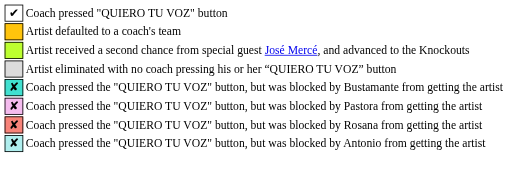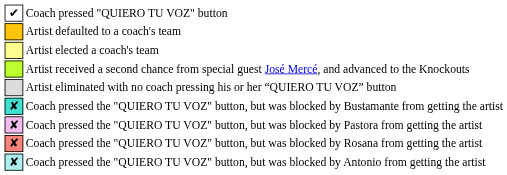 <table class="toccolours" style="font-size: 90%; white-space: nowrap">
 <tr>
 <td style="background:white; border:1px solid black"> ✔ </td>
 <td>Coach pressed "QUIERO TU VOZ" button</td>
 </tr>
 <tr>
 <td style="background:#ffc40c; border:1px solid black">  </td>
 <td>Artist defaulted to a coach's team</td>
+</tr>
+<tr>
+<td style="background:#fdfc8f; border:1px solid black">  </td>
+<td>Artist elected a coach's team</td>
 </tr>
 <tr>
 <td style="background:#bdff2f; border:1px solid black">  </td>
 <td>Artist received a second chance from special guest <a href='#'>José Mercé</a>, and advanced to the Knockouts</td>
 </tr>
 <tr>
 <td style="background:#dcdcdc; border:1px solid black">  </td>
 <td>Artist eliminated with no coach pressing his or her “QUIERO TU VOZ” button</td>
 </tr>
 <tr>
 <td style="background:turquoise; border:1px solid black"> ✘ </td>
 <td>Coach pressed the "QUIERO TU VOZ" button, but was blocked by Bustamante from getting the artist</td>
 </tr>
 <tr>
 <td style="background:#f4bbee; border:1px solid black"> ✘ </td>
 <td>Coach pressed the "QUIERO TU VOZ" button, but was blocked by Pastora from getting the artist</td>
 </tr>
 <tr>
 <td style="background:#f88379; border:1px solid black"> ✘ </td>
 <td>Coach pressed the "QUIERO TU VOZ" button, but was blocked by Rosana from getting the artist</td>
 </tr>
 <tr>
 <td style="background:#afeeee; border:1px solid black"> ✘ </td>
 <td>Coach pressed the "QUIERO TU VOZ" button, but was blocked by Antonio from getting the artist</td>
 </tr>
 <tr>
 </tr>
 </table>
